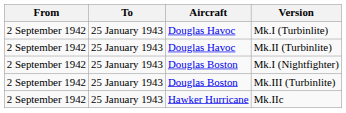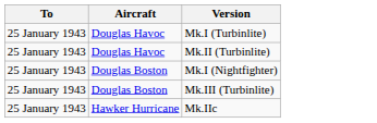 <table class="wikitable">
 <tr>
-<th>From</th>
 <th>To</th>
 <th>Aircraft</th>
 <th>Version</th>
 </tr>
 <tr>
-<td>2 September 1942</td>
 <td>25 January 1943</td>
 <td><a href='#'>Douglas Havoc</a></td>
 <td>Mk.I (Turbinlite)</td>
 </tr>
 <tr>
-<td>2 September 1942</td>
 <td>25 January 1943</td>
 <td><a href='#'>Douglas Havoc</a></td>
 <td>Mk.II (Turbinlite)</td>
 </tr>
 <tr>
-<td>2 September 1942</td>
 <td>25 January 1943</td>
 <td><a href='#'>Douglas Boston</a></td>
 <td>Mk.I (Nightfighter)</td>
 </tr>
 <tr>
-<td>2 September 1942</td>
 <td>25 January 1943</td>
 <td><a href='#'>Douglas Boston</a></td>
 <td>Mk.III (Turbinlite)</td>
 </tr>
 <tr>
-<td>2 September 1942</td>
 <td>25 January 1943</td>
 <td><a href='#'>Hawker Hurricane</a></td>
 <td>Mk.IIc</td>
 </tr>
 </table>
